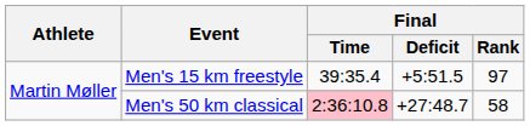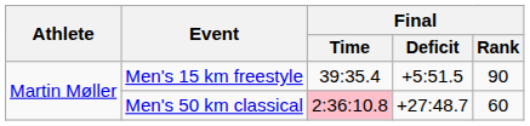 <table class="wikitable" style="font-size:90%">
 <tr>
 <th rowspan=2>Athlete</th>
 <th rowspan=2>Event</th>
 <th colspan=3>Final</th>
 </tr>
 <tr style="font-size: 95%">
 <th>Time</th>
 <th>Deficit</th>
 <th>Rank</th>
 </tr>
 <tr align=center>
 <td align=left rowspan=2><a href='#'>Martin Møller</a></td>
 <td align=left><a href='#'>Men's 15 km freestyle</a></td>
 <td>39:35.4</td>
 <td>+5:51.5</td>
-<td>97</td>
+<td>90</td>
 </tr>
 <tr align=center>
 <td align=left><a href='#'>Men's 50 km classical</a></td>
 <td style="background: pink;">2:36:10.8</td>
 <td>+27:48.7</td>
-<td>58</td>
+<td>60</td>
 </tr>
 </table>
